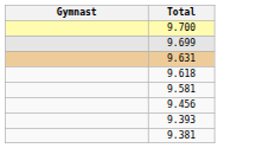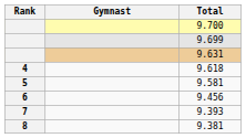 <table class="wikitable sortable" style="text-align:center; font-size:95%">
 <tr>
+<th scope="col" style="width:50px;">Rank</th>
 <th scope="col" style="width:180px;">Gymnast</th>
 <th scope="col" style="width:80px;">Total</th>
 </tr>
 <tr style="background:#fffcaf;">
+<th scope=row style="text-align:center"></th>
 <td style="text-align:left;"></td>
 <td>9.700</td>
 </tr>
 <tr style="background:#e5e5e5;">
+<th scope=row style="text-align:center"></th>
 <td style="text-align:left;"></td>
 <td>9.699</td>
 </tr>
 <tr style="background:#ec9;">
+<th scope=row style="text-align:center"></th>
 <td style="text-align:left;"></td>
 <td>9.631</td>
 </tr>
 <tr>
+<th scope=row style="text-align:center">4</th>
 <td style="text-align:left;"></td>
 <td>9.618</td>
 </tr>
 <tr>
+<th scope=row style="text-align:center">5</th>
 <td style="text-align:left;"></td>
 <td>9.581</td>
 </tr>
 <tr>
+<th scope=row style="text-align:center">6</th>
 <td style="text-align:left;"></td>
 <td>9.456</td>
 </tr>
 <tr>
+<th scope=row style="text-align:center">7</th>
 <td style="text-align:left;"></td>
 <td>9.393</td>
 </tr>
 <tr>
+<th scope=row style="text-align:center">8</th>
 <td style="text-align:left;"></td>
 <td>9.381</td>
 </tr>
 </table>
